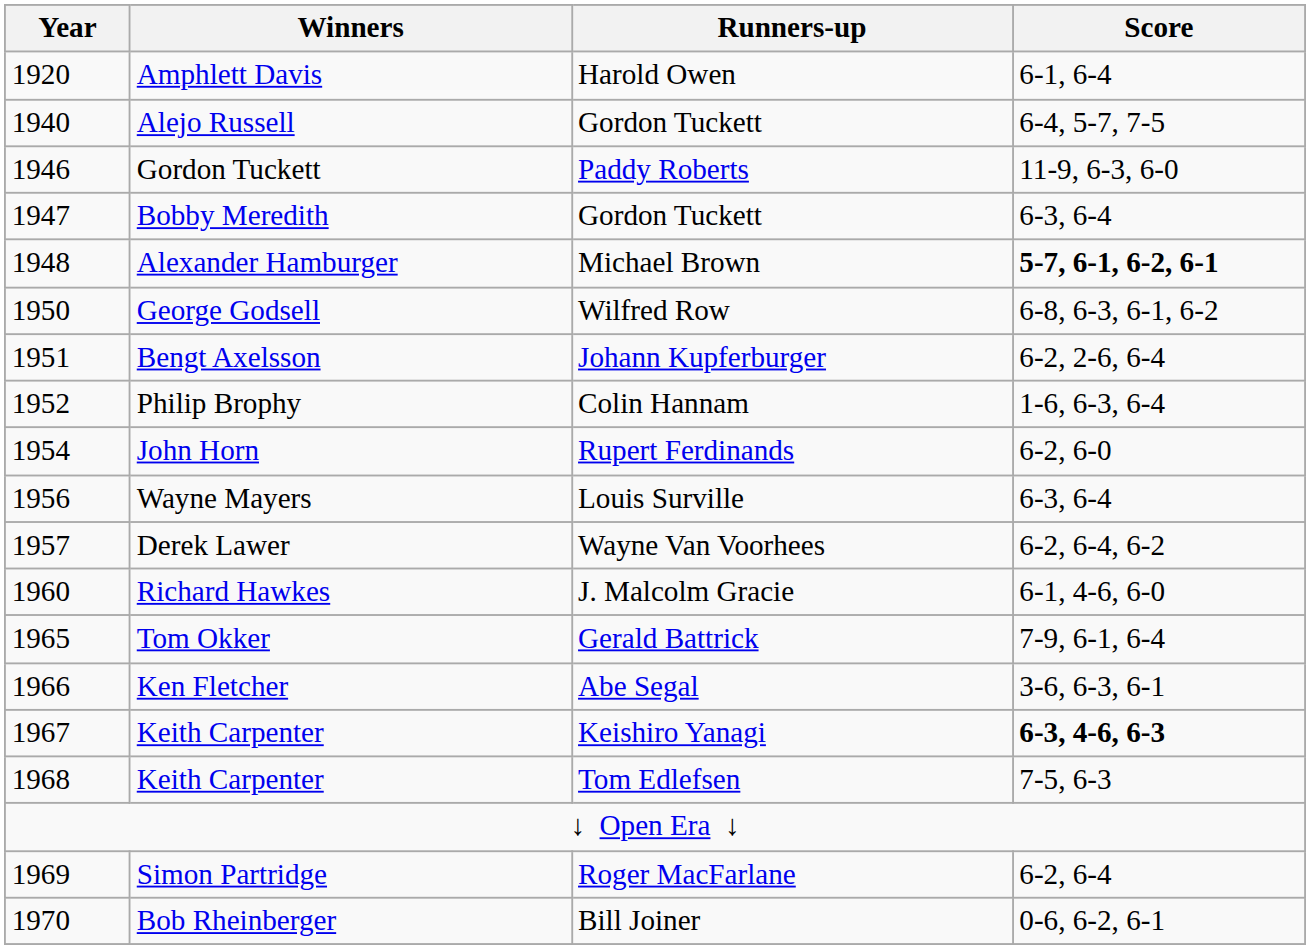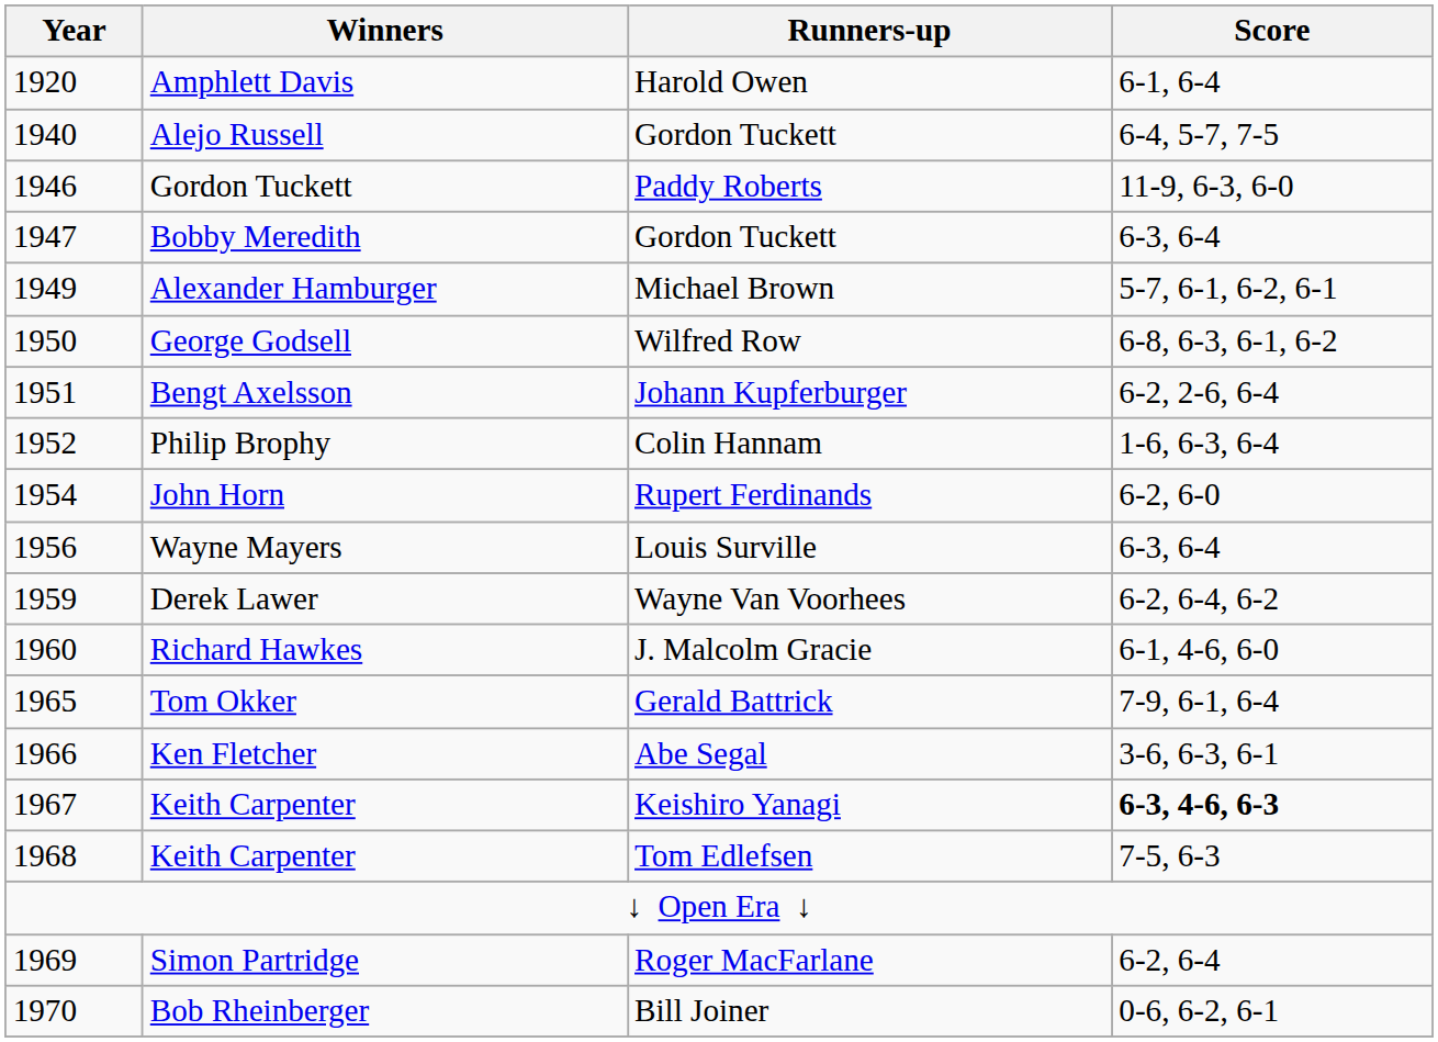 <table class="wikitable" style="font-size:98%;">
 <tr>
 <th style="width:60px;">Year</th>
 <th style="width:230px;">Winners</th>
 <th style="width:230px;">Runners-up</th>
 <th style="width:150px;">Score</th>
 </tr>
 <tr>
 <td>1920</td>
 <td> <a href='#'>Amphlett Davis</a></td>
 <td> Harold Owen</td>
 <td>6-1, 6-4</td>
 </tr>
 <tr>
 <td>1940</td>
 <td> <a href='#'>Alejo Russell</a></td>
 <td> Gordon Tuckett</td>
 <td>6-4, 5-7, 7-5</td>
 </tr>
 <tr>
 <td>1946</td>
 <td> Gordon Tuckett</td>
 <td> <a href='#'>Paddy Roberts</a></td>
 <td>11-9, 6-3, 6-0</td>
 </tr>
 <tr>
 <td>1947</td>
 <td> <a href='#'>Bobby Meredith</a></td>
 <td> Gordon Tuckett</td>
 <td>6-3, 6-4</td>
 </tr>
 <tr>
-<td>1948</td>
+<td>1949</td>
 <td> <a href='#'>Alexander Hamburger</a></td>
 <td> Michael Brown</td>
-<td><strong>5-7, 6-1, 6-2, 6-1</strong></td>
+<td>5-7, 6-1, 6-2, 6-1</td>
 </tr>
 <tr>
 <td>1950</td>
 <td> <a href='#'>George Godsell</a></td>
 <td> Wilfred Row</td>
 <td>6-8, 6-3, 6-1, 6-2</td>
 </tr>
 <tr>
 <td>1951</td>
 <td> <a href='#'>Bengt Axelsson</a></td>
 <td> <a href='#'>Johann Kupferburger</a></td>
 <td>6-2, 2-6, 6-4</td>
 </tr>
 <tr>
 <td>1952</td>
 <td> Philip Brophy</td>
 <td> Colin Hannam</td>
 <td>1-6, 6-3, 6-4</td>
 </tr>
 <tr>
 <td>1954</td>
 <td> <a href='#'>John Horn</a></td>
 <td> <a href='#'>Rupert Ferdinands</a></td>
 <td>6-2, 6-0</td>
 </tr>
 <tr>
 <td>1956</td>
 <td> Wayne Mayers</td>
 <td> Louis Surville</td>
 <td>6-3, 6-4</td>
 </tr>
 <tr>
-<td>1957</td>
+<td>1959</td>
 <td> Derek Lawer</td>
 <td> Wayne Van Voorhees</td>
 <td>6-2, 6-4, 6-2</td>
 </tr>
 <tr>
 <td>1960</td>
 <td> <a href='#'>Richard Hawkes</a></td>
 <td> J. Malcolm Gracie</td>
 <td>6-1, 4-6, 6-0</td>
 </tr>
 <tr>
 <td>1965</td>
 <td> <a href='#'>Tom Okker</a></td>
 <td> <a href='#'>Gerald Battrick</a></td>
 <td>7-9, 6-1, 6-4</td>
 </tr>
 <tr>
 <td>1966</td>
 <td> <a href='#'>Ken Fletcher</a></td>
 <td> <a href='#'>Abe Segal</a></td>
 <td>3-6, 6-3, 6-1</td>
 </tr>
 <tr>
 <td>1967</td>
 <td> <a href='#'>Keith Carpenter</a></td>
 <td> <a href='#'>Keishiro Yanagi</a></td>
 <td><strong>6-3, 4-6, 6-3</strong></td>
 </tr>
 <tr>
 <td>1968</td>
 <td> <a href='#'>Keith Carpenter</a></td>
 <td> <a href='#'>Tom Edlefsen</a></td>
 <td>7-5, 6-3</td>
 </tr>
 <tr>
 <td colspan=4 align=center>↓  <a href='#'>Open Era</a>  ↓</td>
 </tr>
 <tr>
 <td>1969</td>
 <td> <a href='#'>Simon Partridge</a></td>
 <td> <a href='#'>Roger MacFarlane</a></td>
 <td>6-2, 6-4</td>
 </tr>
 <tr>
 <td>1970</td>
 <td> <a href='#'>Bob Rheinberger</a></td>
 <td> Bill Joiner</td>
 <td>0-6, 6-2, 6-1</td>
 </tr>
 <tr>
 </tr>
 </table>
